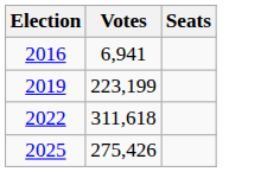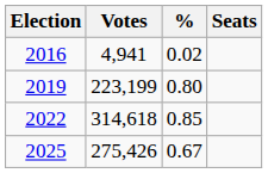 <table class="wikitable" style="text-align:center">
 <tr>
 <th>Election</th>
 <th>Votes</th>
+<th>%</th>
 <th>Seats</th>
 </tr>
 <tr>
 <td><a href='#'>2016</a></td>
-<td>6,941</td>
+<td>4,941</td>
+<td>0.02</td>
 <td></td>
 </tr>
 <tr>
 <td><a href='#'>2019</a></td>
 <td>223,199</td>
+<td>0.80</td>
 <td></td>
 </tr>
 <tr>
 <td><a href='#'>2022</a></td>
-<td>311,618</td>
+<td>314,618</td>
+<td>0.85</td>
 <td></td>
 </tr>
 <tr>
 <td><a href='#'>2025</a></td>
 <td>275,426</td>
+<td>0.67</td>
 <td></td>
 </tr>
 </table>
